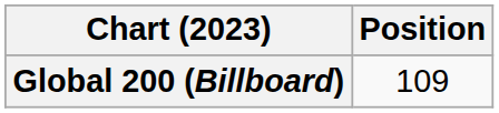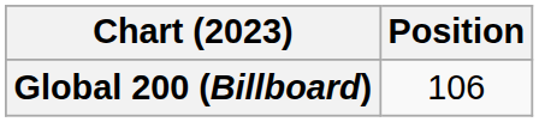 <table class="wikitable plainrowheaders" style="text-align:center">
 <tr>
 <th scope="col">Chart (2023)</th>
 <th scope="col">Position</th>
 </tr>
 <tr>
 <th scope="row">Global 200 (<em>Billboard</em>)</th>
-<td>109</td>
+<td>106</td>
 </tr>
 </table>
